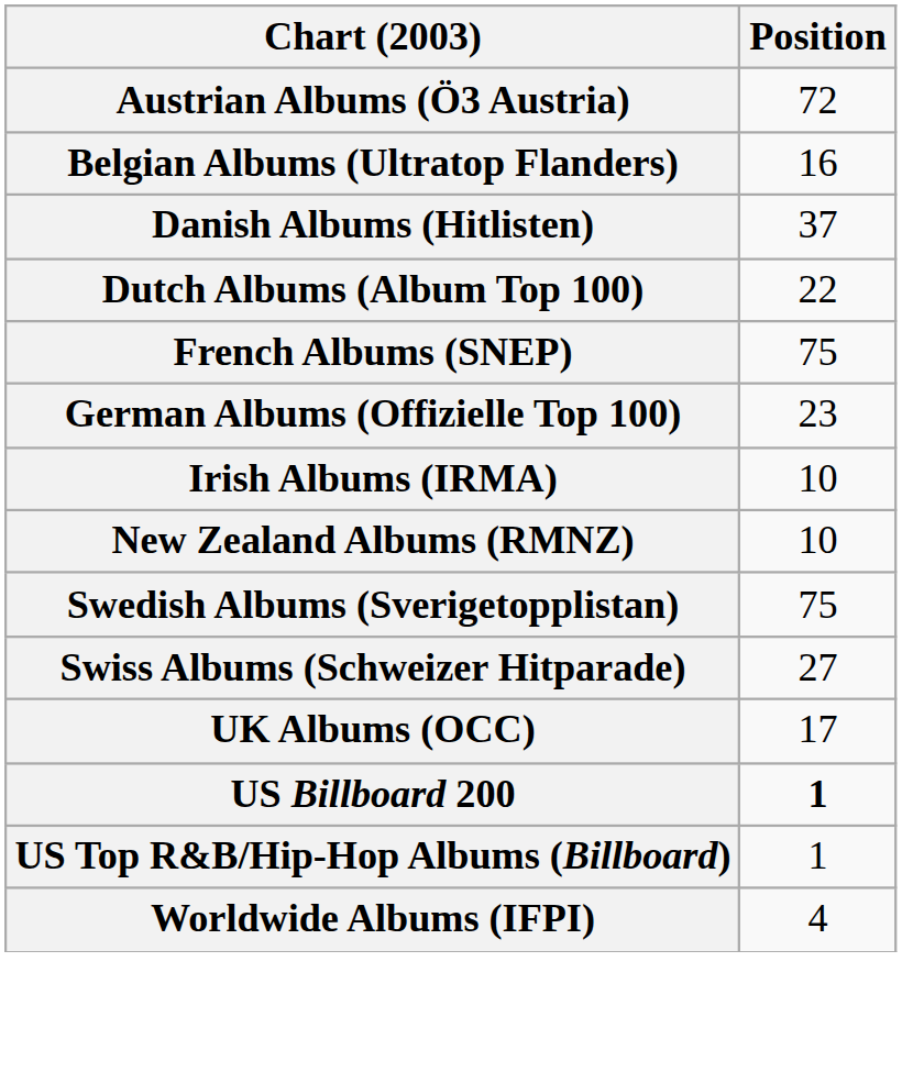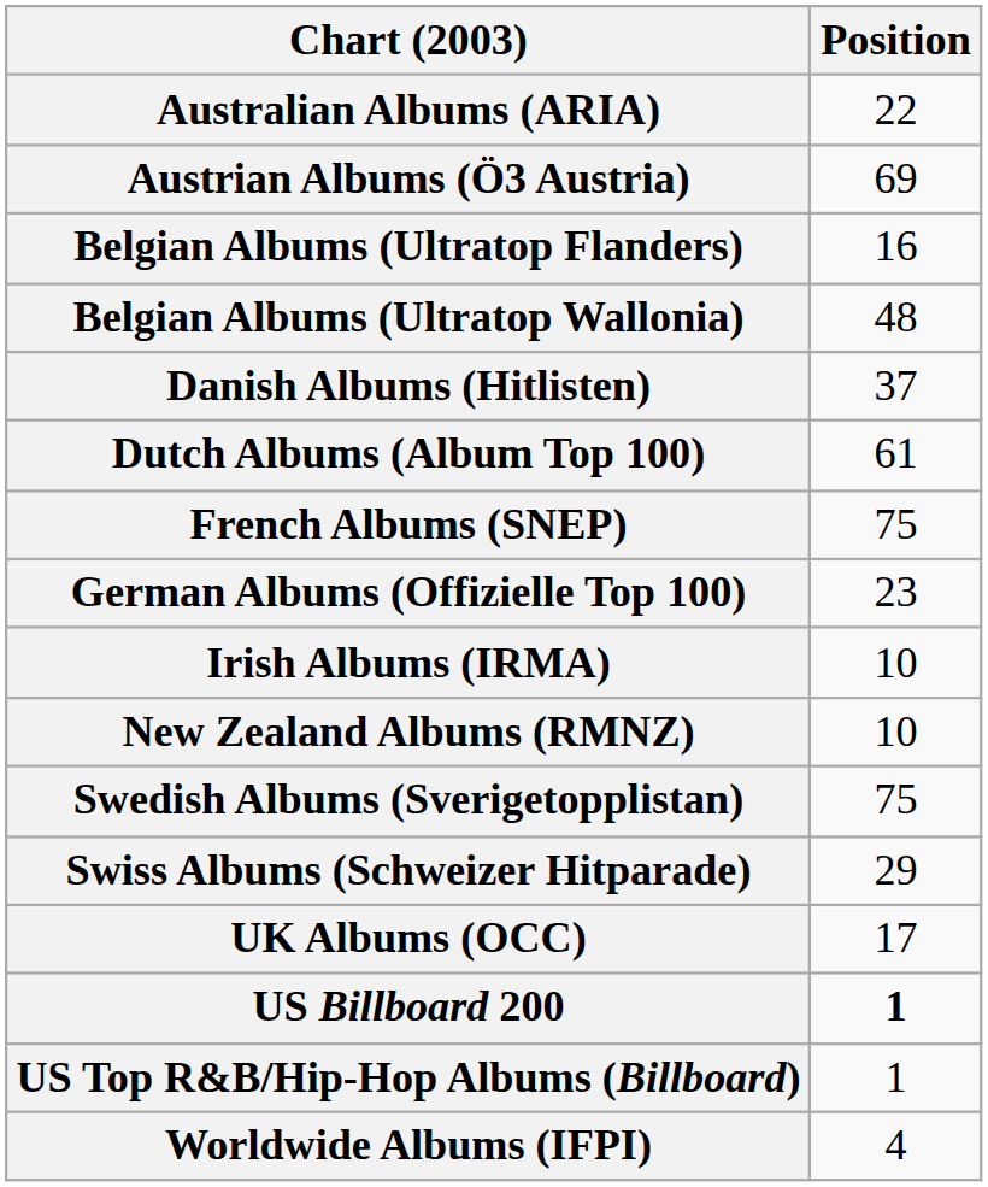 <table class="wikitable sortable plainrowheaders">
 <tr>
 <th scope="col">Chart (2003)</th>
 <th scope="col">Position</th>
 </tr>
 <tr>
+<th scope="row">Australian Albums (ARIA)</th>
+<td style="text-align:center;">22</td>
+</tr>
+<tr>
 <th scope="row">Austrian Albums (Ö3 Austria)</th>
-<td style="text-align:center;">72</td>
+<td style="text-align:center;">69</td>
 </tr>
 <tr>
 <th scope="row">Belgian Albums (Ultratop Flanders)</th>
 <td style="text-align:center;">16</td>
+</tr>
+<tr>
+<th scope="row">Belgian Albums (Ultratop Wallonia)</th>
+<td style="text-align:center;">48</td>
 </tr>
 <tr>
 <th scope="row">Danish Albums (Hitlisten)</th>
 <td style="text-align:center;">37</td>
 </tr>
 <tr>
 <th scope="row">Dutch Albums (Album Top 100)</th>
-<td style="text-align:center;">22</td>
+<td style="text-align:center;">61</td>
 </tr>
 <tr>
 <th scope="row">French Albums (SNEP)</th>
 <td style="text-align:center;">75</td>
 </tr>
 <tr>
 <th scope="row">German Albums (Offizielle Top 100)</th>
 <td style="text-align:center;">23</td>
 </tr>
 <tr>
 <th scope="row">Irish Albums (IRMA)</th>
 <td style="text-align:center;">10</td>
 </tr>
 <tr>
 <th scope="row">New Zealand Albums (RMNZ)</th>
 <td style="text-align:center;">10</td>
 </tr>
 <tr>
 <th scope="row">Swedish Albums (Sverigetopplistan)</th>
 <td style="text-align:center;">75</td>
 </tr>
 <tr>
 <th scope="row">Swiss Albums (Schweizer Hitparade)</th>
-<td style="text-align:center;">27</td>
+<td style="text-align:center;">29</td>
 </tr>
 <tr>
 <th scope="row">UK Albums (OCC)</th>
 <td style="text-align:center;">17</td>
 </tr>
 <tr>
 <th scope="row">US <em>Billboard</em> 200</th>
 <td style="text-align:center;"><strong>1</strong></td>
 </tr>
 <tr>
 <th scope="row">US Top R&B/Hip-Hop Albums (<em>Billboard</em>)</th>
 <td style="text-align:center;">1</td>
 </tr>
 <tr>
 <th scope="row">Worldwide Albums (IFPI)</th>
 <td style="text-align:center;">4</td>
 </tr>
 </table>
